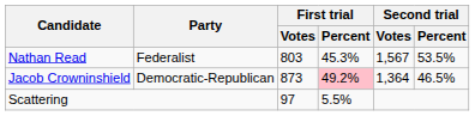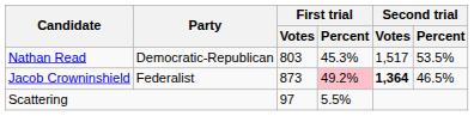 <table class=wikitable>
 <tr>
 <th rowspan=2>Candidate</th>
 <th rowspan=2>Party</th>
 <th colspan=2>First trial</th>
 <th colspan=2>Second trial</th>
 </tr>
 <tr>
 <th>Votes</th>
 <th>Percent</th>
 <th>Votes</th>
 <th>Percent</th>
 </tr>
 <tr>
 <td><a href='#'>Nathan Read</a></td>
-<td>Federalist</td>
+<td>Democratic-Republican</td>
 <td>803</td>
 <td>45.3%</td>
-<td>1,567</td>
+<td>1,517</td>
 <td>53.5%</td>
 </tr>
 <tr>
 <td><a href='#'>Jacob Crowninshield</a></td>
-<td>Democratic-Republican</td>
+<td>Federalist</td>
 <td>873</td>
 <td style="background: pink;">49.2%</td>
-<td>1,364</td>
+<td><strong>1,364</strong></td>
 <td>46.5%</td>
 </tr>
 <tr>
 <td colspan=2>Scattering</td>
 <td>97</td>
 <td>5.5%</td>
 <td colspan=2></td>
 </tr>
 </table>
